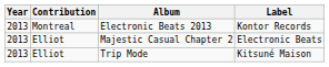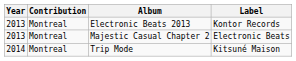 <table class="wikitable">
 <tr>
 <th>Year</th>
 <th>Contribution</th>
 <th>Album</th>
 <th>Label</th>
 </tr>
 <tr>
 <td>2013</td>
 <td>Montreal</td>
 <td>Electronic Beats 2013</td>
 <td>Kontor Records</td>
 </tr>
 <tr>
 <td>2013</td>
-<td>Elliot</td>
+<td>Montreal</td>
 <td>Majestic Casual Chapter 2</td>
 <td>Electronic Beats</td>
 </tr>
 <tr>
-<td>2013</td>
-<td>Elliot</td>
+<td>2014</td>
+<td>Montreal</td>
 <td>Trip Mode</td>
 <td>Kitsuné Maison</td>
 </tr>
 </table>
